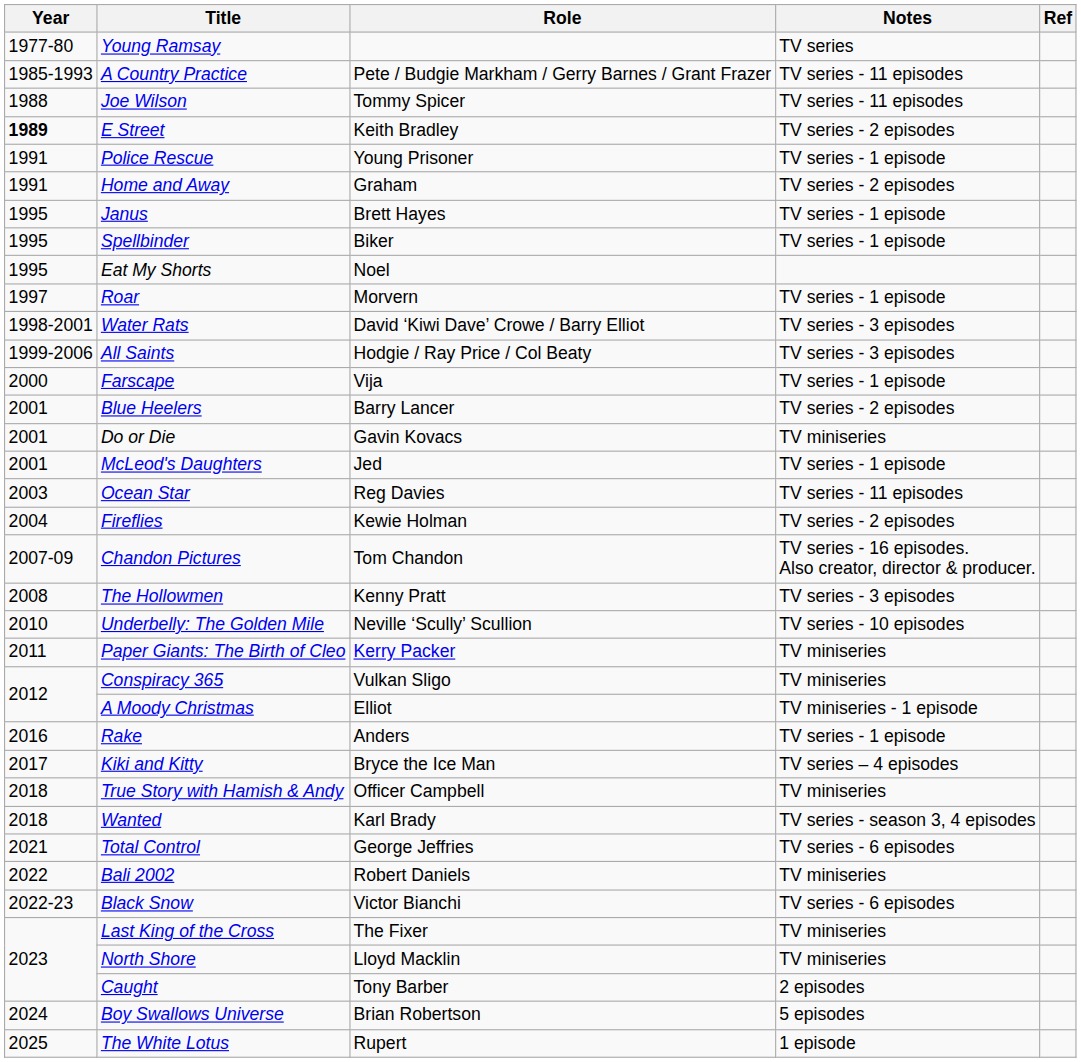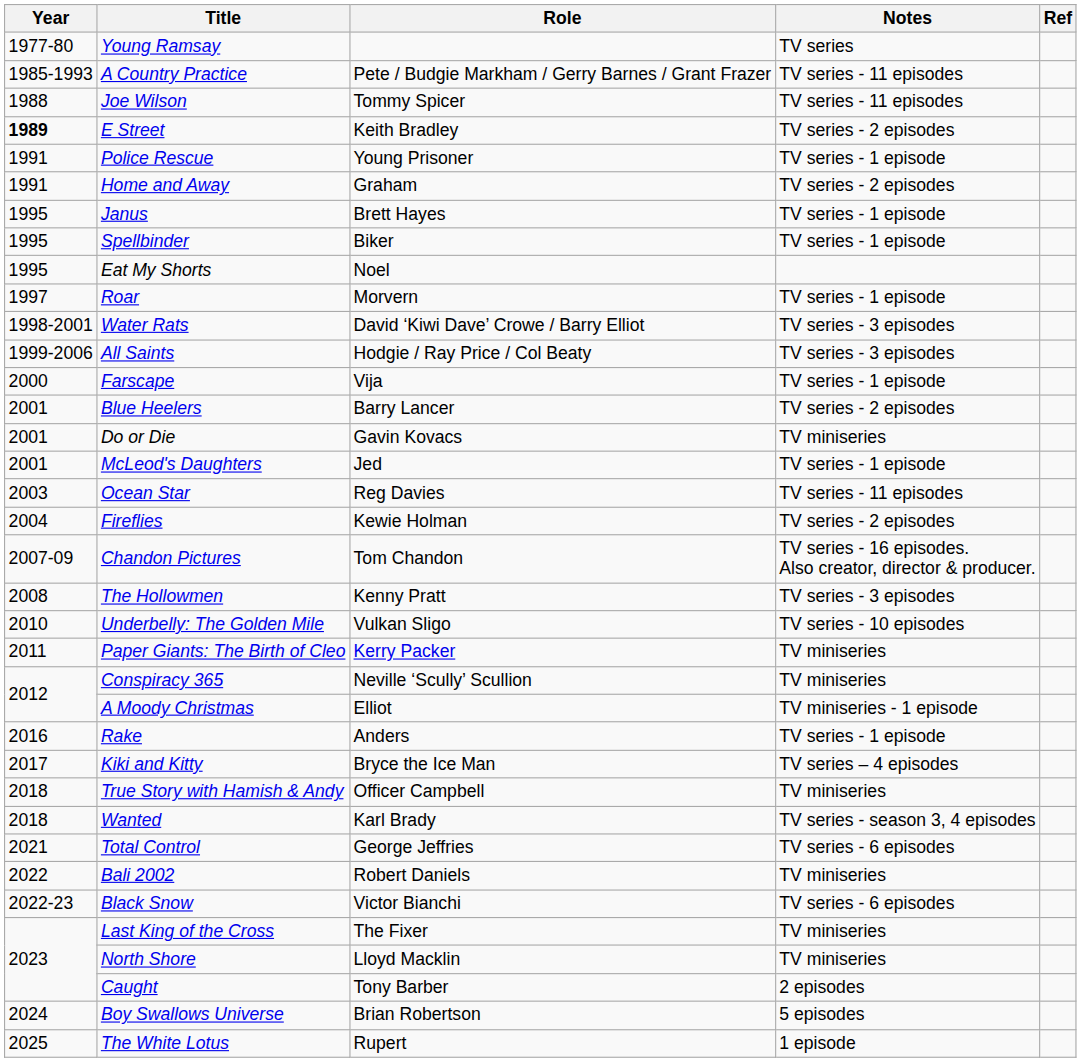 <table class="wikitable sortable">
 <tr>
 <th>Year</th>
 <th>Title</th>
 <th>Role</th>
 <th class="unsortable">Notes</th>
 <th>Ref</th>
 </tr>
 <tr>
 <td>1977-80</td>
 <td><em><a href='#'>Young Ramsay</a></em></td>
 <td></td>
 <td>TV series</td>
 <td></td>
 </tr>
 <tr>
 <td>1985-1993</td>
 <td><em><a href='#'>A Country Practice</a></em></td>
 <td>Pete / Budgie Markham / Gerry Barnes / Grant Frazer</td>
 <td>TV series - 11 episodes</td>
 <td></td>
 </tr>
 <tr>
 <td>1988</td>
 <td><em><a href='#'>Joe Wilson</a></em></td>
 <td>Tommy Spicer</td>
 <td>TV series - 11 episodes</td>
 <td></td>
 </tr>
 <tr>
 <td><strong>1989</strong></td>
 <td><em><a href='#'>E Street</a></em></td>
 <td>Keith Bradley</td>
 <td>TV series - 2 episodes</td>
 <td></td>
 </tr>
 <tr>
 <td>1991</td>
 <td><em><a href='#'>Police Rescue</a></em></td>
 <td>Young Prisoner</td>
 <td>TV series - 1 episode</td>
 <td></td>
 </tr>
 <tr>
 <td>1991</td>
 <td><em><a href='#'>Home and Away</a></em></td>
 <td>Graham</td>
 <td>TV series - 2 episodes</td>
 <td></td>
 </tr>
 <tr>
 <td>1995</td>
 <td><em><a href='#'>Janus</a></em></td>
 <td>Brett Hayes</td>
 <td>TV series - 1 episode</td>
 <td></td>
 </tr>
 <tr>
 <td>1995</td>
 <td><em><a href='#'>Spellbinder</a></em></td>
 <td>Biker</td>
 <td>TV series - 1 episode</td>
 <td></td>
 </tr>
 <tr>
 <td>1995</td>
 <td><em>Eat My Shorts</em></td>
 <td>Noel</td>
 <td></td>
 <td></td>
 </tr>
 <tr>
 <td>1997</td>
 <td><em><a href='#'>Roar</a></em></td>
 <td>Morvern</td>
 <td>TV series - 1 episode</td>
 <td></td>
 </tr>
 <tr>
 <td>1998-2001</td>
 <td><em><a href='#'>Water Rats</a></em></td>
 <td>David ‘Kiwi Dave’ Crowe / Barry Elliot</td>
 <td>TV series - 3 episodes</td>
 <td></td>
 </tr>
 <tr>
 <td>1999-2006</td>
 <td><em><a href='#'>All Saints</a></em></td>
 <td>Hodgie / Ray Price / Col Beaty</td>
 <td>TV series - 3 episodes</td>
 <td></td>
 </tr>
 <tr>
 <td>2000</td>
 <td><em><a href='#'>Farscape</a></em></td>
 <td>Vija</td>
 <td>TV series - 1 episode</td>
 <td></td>
 </tr>
 <tr>
 <td>2001</td>
 <td><em><a href='#'>Blue Heelers</a></em></td>
 <td>Barry Lancer</td>
 <td>TV series - 2 episodes</td>
 <td></td>
 </tr>
 <tr>
 <td>2001</td>
 <td><em>Do or Die</em></td>
 <td>Gavin Kovacs</td>
 <td>TV miniseries</td>
 <td></td>
 </tr>
 <tr>
 <td>2001</td>
 <td><em><a href='#'>McLeod's Daughters</a></em></td>
 <td>Jed</td>
 <td>TV series - 1 episode</td>
 <td></td>
 </tr>
 <tr>
 <td>2003</td>
 <td><em><a href='#'>Ocean Star</a></em></td>
 <td>Reg Davies</td>
 <td>TV series - 11 episodes</td>
 <td></td>
 </tr>
 <tr>
 <td>2004</td>
 <td><em><a href='#'>Fireflies</a></em></td>
 <td>Kewie Holman</td>
 <td>TV series - 2 episodes</td>
 <td></td>
 </tr>
 <tr>
 <td>2007-09</td>
 <td><em><a href='#'>Chandon Pictures</a></em></td>
 <td>Tom Chandon</td>
 <td>TV series - 16 episodes.<br>Also creator, director & producer.</td>
 <td></td>
 </tr>
 <tr>
 <td>2008</td>
 <td><em><a href='#'>The Hollowmen</a></em></td>
 <td>Kenny Pratt</td>
 <td>TV series - 3 episodes</td>
 <td></td>
 </tr>
 <tr>
 <td>2010</td>
 <td><em><a href='#'>Underbelly: The Golden Mile</a></em></td>
-<td>Neville ‘Scully’ Scullion</td>
+<td>Vulkan Sligo</td>
 <td>TV series - 10 episodes</td>
 <td></td>
 </tr>
 <tr>
 <td>2011</td>
 <td><em><a href='#'>Paper Giants: The Birth of Cleo</a></em></td>
 <td><a href='#'>Kerry Packer</a></td>
 <td>TV miniseries</td>
 <td></td>
 </tr>
 <tr>
 <td rowspan="2">2012</td>
 <td><em><a href='#'>Conspiracy 365</a></em></td>
-<td>Vulkan Sligo</td>
+<td>Neville ‘Scully’ Scullion</td>
 <td>TV miniseries</td>
 <td></td>
 </tr>
 <tr>
 <td><em><a href='#'>A Moody Christmas</a></em></td>
 <td>Elliot</td>
 <td>TV miniseries - 1 episode</td>
 <td></td>
 </tr>
 <tr>
 <td>2016</td>
 <td><em><a href='#'>Rake</a></em></td>
 <td>Anders</td>
 <td>TV series - 1 episode</td>
 <td></td>
 </tr>
 <tr>
 <td>2017</td>
 <td><em><a href='#'>Kiki and Kitty</a></em></td>
 <td>Bryce the Ice Man</td>
 <td>TV series – 4 episodes</td>
 <td></td>
 </tr>
 <tr>
 <td>2018</td>
 <td><em><a href='#'>True Story with Hamish & Andy</a></em></td>
 <td>Officer Campbell</td>
 <td>TV miniseries</td>
 <td></td>
 </tr>
 <tr>
 <td>2018</td>
 <td><em><a href='#'>Wanted</a></em></td>
 <td>Karl Brady</td>
 <td>TV series - season 3, 4 episodes</td>
 <td></td>
 </tr>
 <tr>
 <td>2021</td>
 <td><em><a href='#'>Total Control</a></em></td>
 <td>George Jeffries</td>
 <td>TV series - 6 episodes</td>
 <td></td>
 </tr>
 <tr>
 <td>2022</td>
 <td><em><a href='#'>Bali 2002</a></em></td>
 <td>Robert Daniels</td>
 <td>TV miniseries</td>
 <td></td>
 </tr>
 <tr>
 <td>2022-23</td>
 <td><em><a href='#'>Black Snow</a></em></td>
 <td>Victor Bianchi</td>
 <td>TV series - 6 episodes</td>
 <td></td>
 </tr>
 <tr>
 <td rowspan="3">2023</td>
 <td><em><a href='#'>Last King of the Cross</a></em></td>
 <td>The Fixer</td>
 <td>TV miniseries</td>
 <td></td>
 </tr>
 <tr>
 <td><em><a href='#'>North Shore</a></em></td>
 <td>Lloyd Macklin</td>
 <td>TV miniseries</td>
 <td></td>
 </tr>
 <tr>
 <td><a href='#'><em>Caught</em></a></td>
 <td>Tony Barber</td>
 <td>2 episodes</td>
 <td></td>
 </tr>
 <tr>
 <td>2024</td>
 <td><a href='#'><em>Boy Swallows Universe</em></a></td>
 <td>Brian Robertson</td>
 <td>5 episodes</td>
 <td></td>
 </tr>
 <tr>
 <td>2025</td>
 <td><em><a href='#'>The White Lotus</a></em></td>
 <td>Rupert</td>
 <td>1 episode</td>
 <td></td>
 </tr>
 </table>
